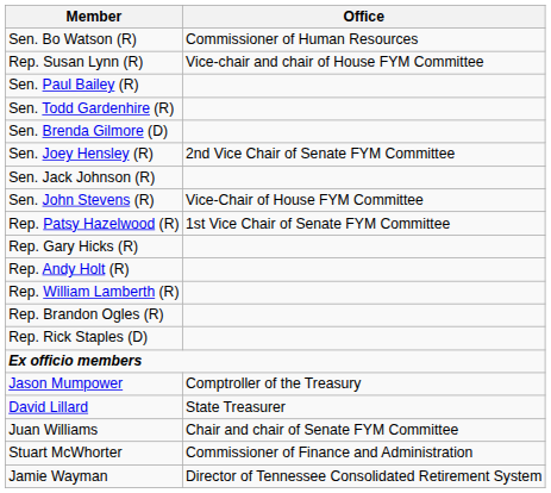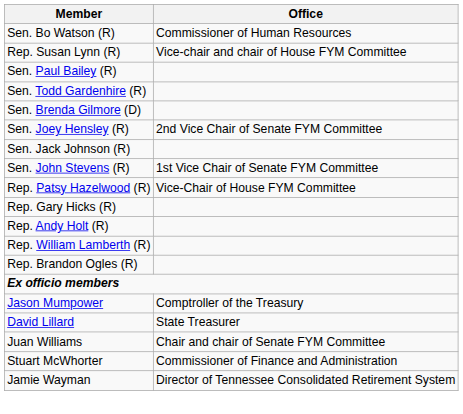 <table class="wikitable">
 <tr>
 <th>Member</th>
 <th>Office</th>
 </tr>
 <tr>
 <td>Sen. Bo Watson (R)</td>
 <td>Commissioner of Human Resources</td>
 </tr>
 <tr>
 <td>Rep. Susan Lynn (R)</td>
 <td>Vice-chair and chair of House FYM Committee</td>
 </tr>
 <tr>
 <td>Sen. <a href='#'>Paul Bailey</a> (R)</td>
 <td></td>
 </tr>
 <tr>
 <td>Sen. <a href='#'>Todd Gardenhire</a> (R)</td>
 <td></td>
 </tr>
 <tr>
 <td>Sen. <a href='#'>Brenda Gilmore</a> (D)</td>
 <td></td>
 </tr>
 <tr>
 <td>Sen. <a href='#'>Joey Hensley</a> (R)</td>
 <td>2nd Vice Chair of Senate FYM Committee</td>
 </tr>
 <tr>
 <td>Sen. Jack Johnson (R)</td>
 <td></td>
 </tr>
 <tr>
 <td>Sen. <a href='#'>John Stevens</a> (R)</td>
-<td>Vice-Chair of House FYM Committee</td>
+<td>1st Vice Chair of Senate FYM Committee</td>
 </tr>
 <tr>
 <td>Rep. <a href='#'>Patsy Hazelwood</a> (R)</td>
-<td>1st Vice Chair of Senate FYM Committee</td>
+<td>Vice-Chair of House FYM Committee</td>
 </tr>
 <tr>
 <td>Rep. Gary Hicks (R)</td>
 <td></td>
 </tr>
 <tr>
 <td>Rep. <a href='#'>Andy Holt</a> (R)</td>
 <td></td>
 </tr>
 <tr>
 <td>Rep. <a href='#'>William Lamberth</a> (R)</td>
 <td></td>
 </tr>
 <tr>
 <td>Rep. Brandon Ogles (R)</td>
-<td></td>
-</tr>
-<tr>
-<td>Rep. Rick Staples (D)</td>
 <td></td>
 </tr>
 <tr>
 <td colspan="2"><strong><em>Ex officio<em> members<strong></td>
 </tr>
 <tr>
 <td><a href='#'>Jason Mumpower</a></td>
 <td>Comptroller of the Treasury</td>
 </tr>
 <tr>
 <td><a href='#'>David Lillard</a></td>
 <td>State Treasurer</td>
 </tr>
 <tr>
 <td>Juan Williams</td>
 <td>Chair and chair of Senate FYM Committee</td>
 </tr>
 <tr>
 <td>Stuart McWhorter</td>
 <td>Commissioner of Finance and Administration</td>
 </tr>
 <tr>
 <td>Jamie Wayman</td>
 <td>Director of Tennessee Consolidated Retirement System</td>
 </tr>
 </table>
